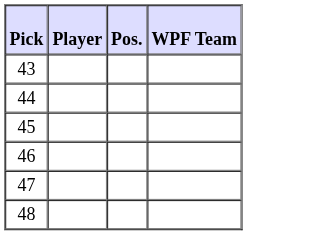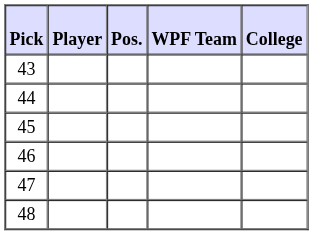 <table style="text-align: center" border="1" cellpadding="3" cellspacing="0">
 <tr>
 <th style="background:#ddf;"><br>Pick</th>
 <th style="background:#ddf;"><br>Player</th>
 <th style="background:#ddf;"><br>Pos.</th>
 <th style="background:#ddf;"><br>WPF Team</th>
+<th style="background:#ddf;"><br>College</th>
 </tr>
 <tr>
 <td>43</td>
+<td></td>
 <td></td>
 <td></td>
 <td></td>
 </tr>
 <tr>
 <td>44</td>
 <td></td>
 <td></td>
 <td></td>
+<td></td>
 </tr>
 <tr>
 <td>45</td>
+<td></td>
 <td></td>
 <td></td>
 <td></td>
 </tr>
 <tr>
 <td>46</td>
 <td></td>
 <td></td>
 <td></td>
+<td></td>
 </tr>
 <tr>
 <td>47</td>
+<td></td>
 <td></td>
 <td></td>
 <td></td>
 </tr>
 <tr>
 <td>48</td>
 <td></td>
 <td></td>
 <td></td>
+<td></td>
 </tr>
 </table>
